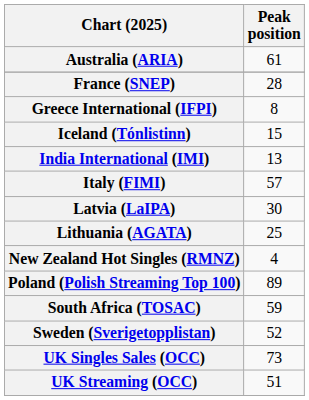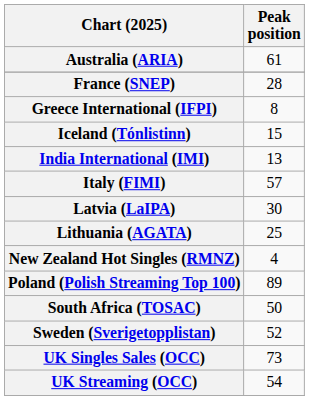 <table class="wikitable sortable plainrowheaders" style="text-align:center">
 <tr>
 <th scope="col">Chart (2025)</th>
 <th scope="col">Peak<br>position</th>
 </tr>
 <tr>
 <th scope="row">Australia (<a href='#'>ARIA</a>)</th>
 <td>61</td>
 </tr>
 <tr>
 </tr>
 <tr>
 </tr>
 <tr>
 <th scope="row">France (<a href='#'>SNEP</a>)</th>
 <td>28</td>
 </tr>
 <tr>
 <th scope="row">Greece International (<a href='#'>IFPI</a>)</th>
 <td>8</td>
 </tr>
 <tr>
 <th scope="row">Iceland (<a href='#'>Tónlistinn</a>)</th>
 <td>15</td>
 </tr>
 <tr>
 <th scope="row"><a href='#'>India International</a> (<a href='#'>IMI</a>)</th>
 <td>13</td>
 </tr>
 <tr>
 <th scope="row">Italy (<a href='#'>FIMI</a>)</th>
 <td>57</td>
 </tr>
 <tr>
 <th scope="row">Latvia (<a href='#'>LaIPA</a>)</th>
 <td>30</td>
 </tr>
 <tr>
 <th scope="row">Lithuania (<a href='#'>AGATA</a>)</th>
 <td>25</td>
 </tr>
 <tr>
 <th scope="row">New Zealand Hot Singles (<a href='#'>RMNZ</a>)</th>
 <td>4</td>
 </tr>
 <tr>
 <th scope="row">Poland (<a href='#'>Polish Streaming Top 100</a>)</th>
 <td>89</td>
 </tr>
 <tr>
 <th scope="row">South Africa (<a href='#'>TOSAC</a>)</th>
-<td>59</td>
+<td>50</td>
 </tr>
 <tr>
 <th scope="row">Sweden (<a href='#'>Sverigetopplistan</a>)</th>
 <td>52</td>
 </tr>
 <tr>
 <th scope="row"><a href='#'>UK Singles Sales</a> (<a href='#'>OCC</a>)</th>
 <td>73</td>
 </tr>
 <tr>
 <th scope="row"><a href='#'>UK Streaming</a> (<a href='#'>OCC</a>)</th>
-<td>51</td>
+<td>54</td>
 </tr>
 <tr>
 </tr>
 <tr>
 </tr>
 </table>
